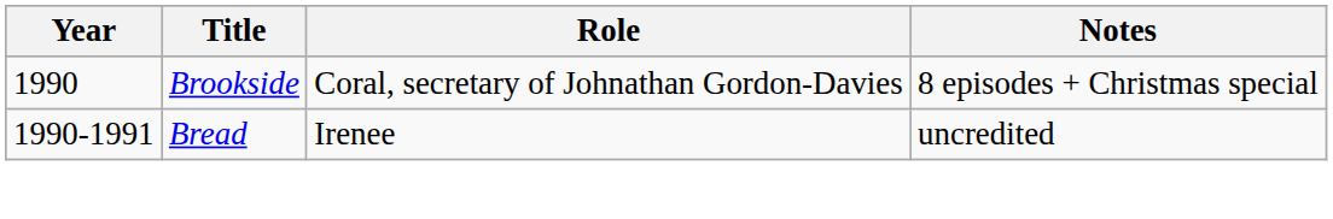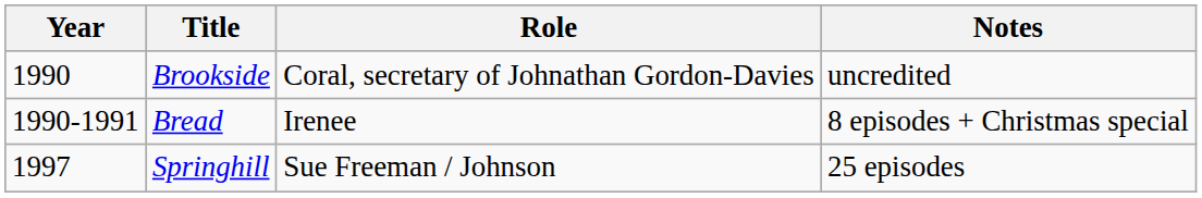 <table class="wikitable sortable">
 <tr>
 <th>Year</th>
 <th>Title</th>
 <th>Role</th>
 <th class="unsortable">Notes</th>
 </tr>
 <tr>
 <td>1990</td>
 <td><em><a href='#'>Brookside</a></em></td>
 <td>Coral, secretary of Johnathan Gordon-Davies</td>
-<td>8 episodes + Christmas special </td>
+<td>uncredited </td>
 </tr>
 <tr>
 <td>1990-1991</td>
 <td><em><a href='#'>Bread</a></em></td>
 <td>Irenee</td>
-<td>uncredited </td>
+<td>8 episodes + Christmas special </td>
+</tr>
+<tr>
+<td>1997</td>
+<td><em><a href='#'>Springhill</a></em></td>
+<td>Sue Freeman / Johnson</td>
+<td>25 episodes </td>
 </tr>
 </table>
